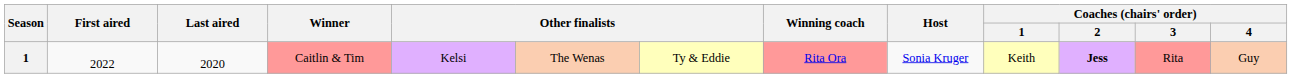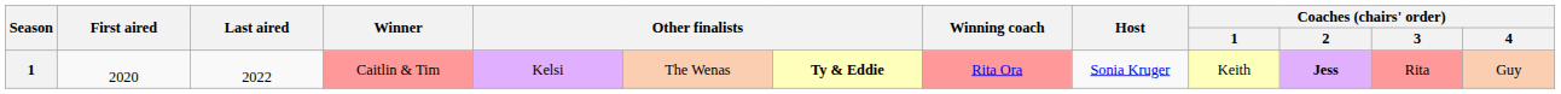 <table class="wikitable" style="text-align:center; font-size:95%; line-height:16px; width:100%">
 <tr>
 <th scope="col" style="width:1%" rowspan="2">Season</th>
 <th scope="col" style="width:8%" rowspan="2">First aired</th>
 <th scope="col" style="width:8%" rowspan="2">Last aired</th>
 <th scope="col" style="width:9%" rowspan="2">Winner</th>
 <th scope="col" style="width:27%" rowspan="2" colspan="3">Other finalists</th>
 <th scope="col" style="width:9%" rowspan="2">Winning coach</th>
 <th scope="col" style="width:7%" rowspan="2">Host</th>
 <th scope="col" style="width:20%" colspan="4" nowrap>Coaches (chairs' order)</th>
 </tr>
 <tr>
 <th style="width:5.5%">1</th>
 <th style="width:5.5%">2</th>
 <th style="width:5.5%">3</th>
 <th style="width:5.5%">4</th>
 </tr>
 <tr>
 <th>1</th>
+<td> <br>2020</td>
 <td> <br>2022</td>
-<td> <br>2020</td>
 <td style="background:#FF9999">Caitlin & Tim</td>
 <td style="background:#E0B0FF; width:09%"> Kelsi</td>
 <td style="background:#FBCEB1; width:09%">The Wenas</td>
-<td style="background:#ffffbc; width:09%">Ty & Eddie</td>
+<td style="background:#ffffbc; width:09%"><strong>Ty & Eddie</strong></td>
 <td style="background:#FF9999"><a href='#'>Rita Ora</a></td>
 <td rowspan="2"><a href='#'>Sonia Kruger</a></td>
 <td style="background:#ffffbc">Keith</td>
 <td style="background:#E0B0FF"><strong>Jess</strong></td>
 <td style="background:#FF9999">Rita</td>
 <td style="background:#FBCEB1">Guy</td>
 </tr>
 </table>
